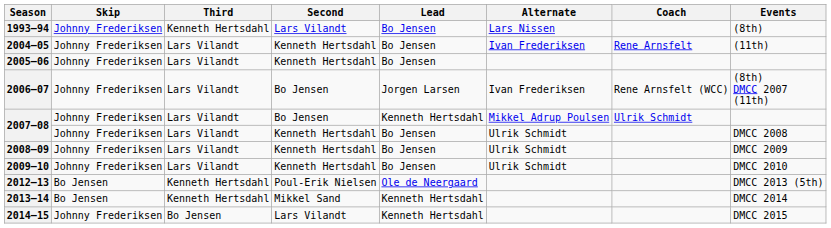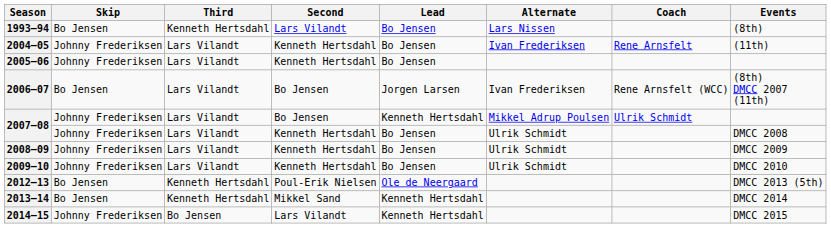 <table class="wikitable">
 <tr>
 <th scope="col">Season</th>
 <th scope="col">Skip</th>
 <th scope="col">Third</th>
 <th scope="col">Second</th>
 <th scope="col">Lead</th>
 <th scope="col">Alternate</th>
 <th scope="col">Coach</th>
 <th scope="col">Events</th>
 </tr>
 <tr>
 <th scope="row">1993–94</th>
-<td><a href='#'>Johnny Frederiksen</a></td>
+<td>Bo Jensen</td>
 <td>Kenneth Hertsdahl</td>
 <td><a href='#'>Lars Vilandt</a></td>
 <td><a href='#'>Bo Jensen</a></td>
 <td><a href='#'>Lars Nissen</a></td>
 <td></td>
 <td> (8th)</td>
 </tr>
 <tr>
 <th scope="row">2004–05</th>
 <td>Johnny Frederiksen</td>
 <td>Lars Vilandt</td>
 <td>Kenneth Hertsdahl</td>
 <td>Bo Jensen</td>
 <td><a href='#'>Ivan Frederiksen</a></td>
 <td><a href='#'>Rene Arnsfelt</a></td>
 <td> (11th)</td>
 </tr>
 <tr>
 <th scope="row">2005–06</th>
 <td>Johnny Frederiksen</td>
 <td>Lars Vilandt</td>
 <td>Kenneth Hertsdahl</td>
 <td>Bo Jensen</td>
 <td></td>
 <td></td>
 <td></td>
 </tr>
 <tr>
 <th scope="row">2006–07</th>
-<td>Johnny Frederiksen</td>
+<td>Bo Jensen</td>
 <td>Lars Vilandt</td>
 <td>Bo Jensen</td>
 <td>Jorgen Larsen</td>
 <td>Ivan Frederiksen</td>
 <td>Rene Arnsfelt (WCC)</td>
 <td> (8th)<br><a href='#'>DMCC</a> 2007 <br> (11th)</td>
 </tr>
 <tr>
 <th scope="row" rowspan=2>2007–08</th>
 <td>Johnny Frederiksen</td>
 <td>Lars Vilandt</td>
 <td>Bo Jensen</td>
 <td>Kenneth Hertsdahl</td>
 <td><a href='#'>Mikkel Adrup Poulsen</a></td>
 <td><a href='#'>Ulrik Schmidt</a></td>
 <td> </td>
 </tr>
 <tr>
 <td>Johnny Frederiksen</td>
 <td>Lars Vilandt</td>
 <td>Kenneth Hertsdahl</td>
 <td>Bo Jensen</td>
 <td>Ulrik Schmidt</td>
 <td></td>
 <td>DMCC 2008 </td>
 </tr>
 <tr>
 <th scope="row">2008–09</th>
 <td>Johnny Frederiksen</td>
 <td>Lars Vilandt</td>
 <td>Kenneth Hertsdahl</td>
 <td>Bo Jensen</td>
 <td>Ulrik Schmidt</td>
 <td></td>
 <td>DMCC 2009 </td>
 </tr>
 <tr>
 <th scope="row">2009–10</th>
 <td>Johnny Frederiksen</td>
 <td>Lars Vilandt</td>
 <td>Kenneth Hertsdahl</td>
 <td>Bo Jensen</td>
 <td>Ulrik Schmidt</td>
 <td></td>
 <td>DMCC 2010 </td>
 </tr>
 <tr>
 <th scope="row">2012–13</th>
 <td>Bo Jensen</td>
 <td>Kenneth Hertsdahl</td>
 <td>Poul-Erik Nielsen</td>
 <td><a href='#'>Ole de Neergaard</a></td>
 <td></td>
 <td></td>
 <td>DMCC 2013 (5th)</td>
 </tr>
 <tr>
 <th scope="row">2013–14</th>
 <td>Bo Jensen</td>
 <td>Kenneth Hertsdahl</td>
 <td>Mikkel Sand</td>
 <td>Kenneth Hertsdahl</td>
 <td></td>
 <td></td>
 <td>DMCC 2014 </td>
 </tr>
 <tr>
 <th scope="row">2014–15</th>
 <td>Johnny Frederiksen</td>
 <td>Bo Jensen</td>
 <td>Lars Vilandt</td>
 <td>Kenneth Hertsdahl</td>
 <td></td>
 <td></td>
 <td>DMCC 2015 </td>
 </tr>
 </table>
